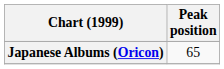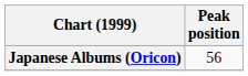 <table class="wikitable sortable plainrowheaders">
 <tr>
 <th scope="col">Chart (1999)</th>
 <th scope="col">Peak<br>position</th>
 </tr>
 <tr>
 </tr>
 <tr>
 </tr>
 <tr>
 <th scope="row">Japanese Albums (<a href='#'>Oricon</a>)</th>
-<td align="center">65</td>
+<td align="center">56</td>
 </tr>
 <tr>
 </tr>
 <tr>
 </tr>
 </table>
